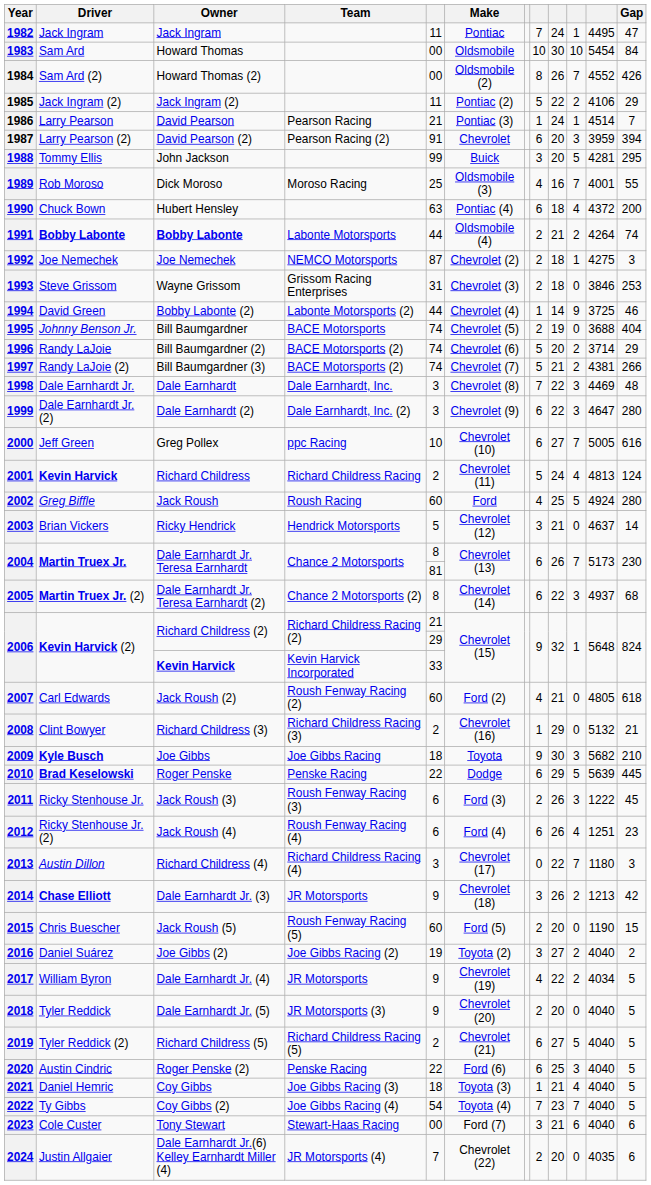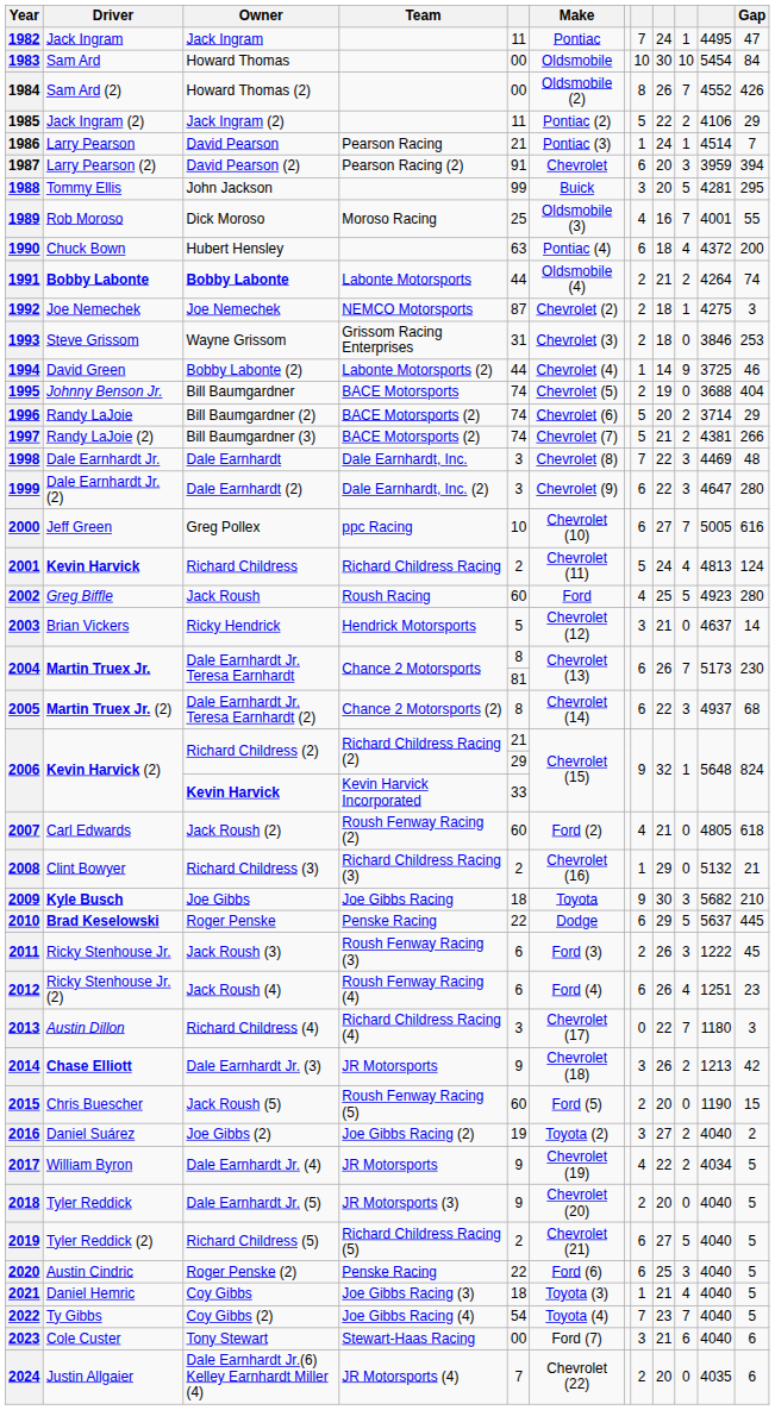 <table class="wikitable sortable">
 <tr>
 <th>Year</th>
 <th>Driver</th>
 <th>Owner</th>
 <th>Team</th>
 <th></th>
 <th>Make</th>
 <th></th>
 <th></th>
 <th></th>
 <th></th>
 <th></th>
 <th>Gap</th>
 </tr>
 <tr>
 <th align="center"><a href='#'>1982</a></th>
 <td><a href='#'>Jack Ingram</a></td>
 <td><a href='#'>Jack Ingram</a></td>
 <td></td>
 <td align="center">11</td>
 <td align="center"><a href='#'>Pontiac</a></td>
 <td align="center"></td>
 <td align="center">7</td>
 <td align="center">24</td>
 <td align="center">1</td>
 <td align="center">4495</td>
 <td align="center">47</td>
 </tr>
 <tr>
 <th align="center"><a href='#'>1983</a></th>
 <td><a href='#'>Sam Ard</a></td>
 <td>Howard Thomas</td>
 <td></td>
 <td align="center">00</td>
 <td align="center"><a href='#'>Oldsmobile</a></td>
 <td align="center"></td>
 <td align="center">10</td>
 <td align="center">30</td>
 <td align="center">10</td>
 <td align="center">5454</td>
 <td align="center">84</td>
 </tr>
 <tr>
 <th align="center">1984</th>
 <td><a href='#'>Sam Ard</a> (2)</td>
 <td>Howard Thomas (2)</td>
 <td></td>
 <td align="center">00</td>
 <td align="center"><a href='#'>Oldsmobile</a> (2)</td>
 <td align="center"></td>
 <td align="center">8</td>
 <td align="center">26</td>
 <td align="center">7</td>
 <td align="center">4552</td>
 <td align="center">426</td>
 </tr>
 <tr>
 <th align="center">1985</th>
 <td><a href='#'>Jack Ingram</a> (2)</td>
 <td><a href='#'>Jack Ingram</a> (2)</td>
 <td></td>
 <td align="center">11</td>
 <td align="center"><a href='#'>Pontiac</a> (2)</td>
 <td align="center"></td>
 <td align="center">5</td>
 <td align="center">22</td>
 <td align="center">2</td>
 <td align="center">4106</td>
 <td align="center">29</td>
 </tr>
 <tr>
 <th align="center">1986</th>
 <td><a href='#'>Larry Pearson</a></td>
 <td><a href='#'>David Pearson</a></td>
 <td>Pearson Racing</td>
 <td align="center">21</td>
 <td align="center"><a href='#'>Pontiac</a> (3)</td>
 <td align="center"></td>
 <td align="center">1</td>
 <td align="center">24</td>
 <td align="center">1</td>
 <td align="center">4514</td>
 <td align="center">7</td>
 </tr>
 <tr>
 <th align="center">1987</th>
 <td><a href='#'>Larry Pearson</a> (2)</td>
 <td><a href='#'>David Pearson</a> (2)</td>
 <td>Pearson Racing  (2)</td>
 <td align="center">91</td>
 <td align="center"><a href='#'>Chevrolet</a></td>
 <td align="center"></td>
 <td align="center">6</td>
 <td align="center">20</td>
 <td align="center">3</td>
 <td align="center">3959</td>
 <td align="center">394</td>
 </tr>
 <tr>
 <th align="center"><a href='#'>1988</a></th>
 <td><a href='#'>Tommy Ellis</a></td>
 <td>John Jackson</td>
 <td></td>
 <td align="center">99</td>
 <td align="center"><a href='#'>Buick</a></td>
 <td align="center"></td>
 <td align="center">3</td>
 <td align="center">20</td>
 <td align="center">5</td>
 <td align="center">4281</td>
 <td align="center">295</td>
 </tr>
 <tr>
 <th align="center"><a href='#'>1989</a></th>
 <td><a href='#'>Rob Moroso</a></td>
 <td>Dick Moroso</td>
 <td>Moroso Racing</td>
 <td align="center">25</td>
 <td align="center"><a href='#'>Oldsmobile</a> (3)</td>
 <td align="center"></td>
 <td align="center">4</td>
 <td align="center">16</td>
 <td align="center">7</td>
 <td align="center">4001</td>
 <td align="center">55</td>
 </tr>
 <tr>
 <th align="center"><a href='#'>1990</a></th>
 <td><a href='#'>Chuck Bown</a></td>
 <td>Hubert Hensley</td>
 <td></td>
 <td align="center">63</td>
 <td align="center"><a href='#'>Pontiac</a>  (4)</td>
 <td align="center"></td>
 <td align="center">6</td>
 <td align="center">18</td>
 <td align="center">4</td>
 <td align="center">4372</td>
 <td align="center">200</td>
 </tr>
 <tr>
 <th align="center"><a href='#'>1991</a></th>
 <td><strong><a href='#'>Bobby Labonte</a></strong></td>
 <td><strong><a href='#'>Bobby Labonte</a></strong></td>
 <td><a href='#'>Labonte Motorsports</a></td>
 <td align="center">44</td>
 <td align="center"><a href='#'>Oldsmobile</a> (4)</td>
 <td align="center"></td>
 <td align="center">2</td>
 <td align="center">21</td>
 <td align="center">2</td>
 <td align="center">4264</td>
 <td align="center">74</td>
 </tr>
 <tr>
 <th align="center"><a href='#'>1992</a></th>
 <td><a href='#'>Joe Nemechek</a></td>
 <td><a href='#'>Joe Nemechek</a></td>
 <td><a href='#'>NEMCO Motorsports</a></td>
 <td align="center">87</td>
 <td align="center"><a href='#'>Chevrolet</a> (2)</td>
 <td align="center"></td>
 <td align="center">2</td>
 <td align="center">18</td>
 <td align="center">1</td>
 <td align="center">4275</td>
 <td align="center">3</td>
 </tr>
 <tr>
 <th align="center"><a href='#'>1993</a></th>
 <td><a href='#'>Steve Grissom</a></td>
 <td>Wayne Grissom</td>
 <td>Grissom Racing Enterprises</td>
 <td align="center">31</td>
 <td align="center"><a href='#'>Chevrolet</a> (3)</td>
 <td align="center"></td>
 <td align="center">2</td>
 <td align="center">18</td>
 <td align="center">0</td>
 <td align="center">3846</td>
 <td align="center">253</td>
 </tr>
 <tr>
 <th align="center"><a href='#'>1994</a></th>
 <td><a href='#'>David Green</a></td>
 <td><a href='#'>Bobby Labonte</a> (2)</td>
 <td><a href='#'>Labonte Motorsports</a>  (2)</td>
 <td align="center">44</td>
 <td align="center"><a href='#'>Chevrolet</a> (4)</td>
 <td align="center"></td>
 <td align="center">1</td>
 <td align="center">14</td>
 <td align="center">9</td>
 <td align="center">3725</td>
 <td align="center">46</td>
 </tr>
 <tr>
 <th align="center"><a href='#'>1995</a></th>
 <td><em><a href='#'>Johnny Benson Jr.</a></em></td>
 <td>Bill Baumgardner</td>
 <td><a href='#'>BACE Motorsports</a></td>
 <td align="center">74</td>
 <td align="center"><a href='#'>Chevrolet</a> (5)</td>
 <td align="center"></td>
 <td align="center">2</td>
 <td align="center">19</td>
 <td align="center">0</td>
 <td align="center">3688</td>
 <td align="center">404</td>
 </tr>
 <tr>
 <th align="center"><a href='#'>1996</a></th>
 <td><a href='#'>Randy LaJoie</a></td>
 <td>Bill Baumgardner (2)</td>
 <td><a href='#'>BACE Motorsports</a> (2)</td>
 <td align="center">74</td>
 <td align="center"><a href='#'>Chevrolet</a> (6)</td>
 <td align="center"></td>
 <td align="center">5</td>
 <td align="center">20</td>
 <td align="center">2</td>
 <td align="center">3714</td>
 <td align="center">29</td>
 </tr>
 <tr>
 <th align="center"><a href='#'>1997</a></th>
 <td><a href='#'>Randy LaJoie</a> (2)</td>
 <td>Bill Baumgardner  (3)</td>
 <td><a href='#'>BACE Motorsports</a> (2)</td>
 <td align="center">74</td>
 <td align="center"><a href='#'>Chevrolet</a> (7)</td>
 <td align="center"></td>
 <td align="center">5</td>
 <td align="center">21</td>
 <td align="center">2</td>
 <td align="center">4381</td>
 <td align="center">266</td>
 </tr>
 <tr>
 <th align="center"><a href='#'>1998</a></th>
 <td><a href='#'>Dale Earnhardt Jr.</a></td>
 <td><a href='#'>Dale Earnhardt</a></td>
 <td><a href='#'>Dale Earnhardt, Inc.</a></td>
 <td align="center">3</td>
 <td align="center"><a href='#'>Chevrolet</a> (8)</td>
 <td align="center"></td>
 <td align="center">7</td>
 <td align="center">22</td>
 <td align="center">3</td>
 <td align="center">4469</td>
 <td align="center">48</td>
 </tr>
 <tr>
 <th align="center"><a href='#'>1999</a></th>
 <td><a href='#'>Dale Earnhardt Jr.</a> (2)</td>
 <td><a href='#'>Dale Earnhardt</a> (2)</td>
 <td><a href='#'>Dale Earnhardt, Inc.</a> (2)</td>
 <td align="center">3</td>
 <td align="center"><a href='#'>Chevrolet</a> (9)</td>
 <td align="center"></td>
 <td align="center">6</td>
 <td align="center">22</td>
 <td align="center">3</td>
 <td align="center">4647</td>
 <td align="center">280</td>
 </tr>
 <tr>
 <th align="center"><a href='#'>2000</a></th>
 <td><a href='#'>Jeff Green</a></td>
 <td>Greg Pollex</td>
 <td><a href='#'>ppc Racing</a></td>
 <td align="center">10</td>
 <td align="center"><a href='#'>Chevrolet</a> (10)</td>
 <td align="center"></td>
 <td align="center">6</td>
 <td align="center">27</td>
 <td align="center">7</td>
 <td align="center">5005</td>
 <td align="center">616</td>
 </tr>
 <tr>
 <th align="center"><a href='#'>2001</a></th>
 <td><strong><a href='#'>Kevin Harvick</a></strong></td>
 <td><a href='#'>Richard Childress</a></td>
 <td><a href='#'>Richard Childress Racing</a></td>
 <td align="center">2</td>
 <td align="center"><a href='#'>Chevrolet</a> (11)</td>
 <td align="center"></td>
 <td align="center">5</td>
 <td align="center">24</td>
 <td align="center">4</td>
 <td align="center">4813</td>
 <td align="center">124</td>
 </tr>
 <tr>
 <th align="center"><a href='#'>2002</a></th>
 <td><em><a href='#'>Greg Biffle</a></em></td>
 <td><a href='#'>Jack Roush</a></td>
 <td><a href='#'>Roush Racing</a></td>
 <td align="center">60</td>
 <td align="center"><a href='#'>Ford</a></td>
 <td align="center"></td>
 <td align="center">4</td>
 <td align="center">25</td>
 <td align="center">5</td>
-<td align="center">4924</td>
+<td align="center">4923</td>
 <td align="center">280</td>
 </tr>
 <tr>
 <th align="center"><a href='#'>2003</a></th>
 <td><a href='#'>Brian Vickers</a></td>
 <td><a href='#'>Ricky Hendrick</a></td>
 <td><a href='#'>Hendrick Motorsports</a></td>
 <td align="center">5</td>
 <td align="center"><a href='#'>Chevrolet</a> (12)</td>
 <td align="center"></td>
 <td align="center">3</td>
 <td align="center">21</td>
 <td align="center">0</td>
 <td align="center">4637</td>
 <td align="center">14</td>
 </tr>
 <tr>
 <th rowspan=2><a href='#'>2004</a></th>
 <td rowspan=2><strong><a href='#'>Martin Truex Jr.</a></strong></td>
 <td rowspan=2><a href='#'>Dale Earnhardt Jr.</a><br><a href='#'>Teresa Earnhardt</a></td>
 <td rowspan=2><a href='#'>Chance 2 Motorsports</a></td>
 <td align="center">8</td>
 <td align="center" rowspan=2><a href='#'>Chevrolet</a> (13)</td>
 <td align="center" rowspan=2></td>
 <td align="center" rowspan=2>6</td>
 <td align="center" rowspan=2>26</td>
 <td align="center" rowspan=2>7</td>
 <td align="center" rowspan=2>5173</td>
 <td align="center" rowspan=2>230</td>
 </tr>
 <tr>
 <td align="center">81</td>
 </tr>
 <tr>
 <th align="center"><a href='#'>2005</a></th>
 <td><strong><a href='#'>Martin Truex Jr.</a></strong> (2)</td>
 <td><a href='#'>Dale Earnhardt Jr.</a>  <br><a href='#'>Teresa Earnhardt</a> (2)</td>
 <td><a href='#'>Chance 2 Motorsports</a> (2)</td>
 <td align="center">8</td>
 <td align="center"><a href='#'>Chevrolet</a> (14)</td>
 <td align="center"></td>
 <td align="center">6</td>
 <td align="center">22</td>
 <td align="center">3</td>
 <td align="center">4937</td>
 <td align="center">68</td>
 </tr>
 <tr>
 <th rowspan=3><a href='#'>2006</a></th>
 <td rowspan=3><strong><a href='#'>Kevin Harvick</a></strong> (2)</td>
 <td rowspan=2><a href='#'>Richard Childress</a> (2)</td>
 <td rowspan=2><a href='#'>Richard Childress Racing</a> (2)</td>
 <td align="center">21</td>
 <td align="center" rowspan="3"><a href='#'>Chevrolet</a> (15)</td>
 <td align="center" rowspan=3></td>
 <td align="center" rowspan=3>9</td>
 <td align="center" rowspan=3>32</td>
 <td align="center" rowspan=3>1</td>
 <td align="center" rowspan=3>5648</td>
 <td align="center" rowspan=3>824</td>
 </tr>
 <tr>
 <td align="center">29</td>
 </tr>
 <tr>
 <td><strong><a href='#'>Kevin Harvick</a></strong></td>
 <td><a href='#'>Kevin Harvick Incorporated</a></td>
 <td align="center">33</td>
 </tr>
 <tr>
 <th align="center"><a href='#'>2007</a></th>
 <td><a href='#'>Carl Edwards</a></td>
 <td><a href='#'>Jack Roush</a> (2)</td>
 <td><a href='#'>Roush Fenway Racing</a> (2)</td>
 <td align="center">60</td>
 <td align="center"><a href='#'>Ford</a> (2)</td>
 <td align="center"></td>
 <td align="center">4</td>
 <td align="center">21</td>
 <td align="center">0</td>
 <td align="center">4805</td>
 <td align="center">618</td>
 </tr>
 <tr>
 <th align="center"><a href='#'>2008</a></th>
 <td><a href='#'>Clint Bowyer</a></td>
 <td><a href='#'>Richard Childress</a> (3)</td>
 <td><a href='#'>Richard Childress Racing</a> (3)</td>
 <td align="center">2</td>
 <td align="center"><a href='#'>Chevrolet</a> (16)</td>
 <td align="center"></td>
 <td align="center">1</td>
 <td align="center">29</td>
 <td align="center">0</td>
 <td align="center">5132</td>
 <td align="center">21</td>
 </tr>
 <tr>
 <th align="center"><a href='#'>2009</a></th>
 <td><strong><a href='#'>Kyle Busch</a></strong></td>
 <td><a href='#'>Joe Gibbs</a></td>
 <td><a href='#'>Joe Gibbs Racing</a></td>
 <td align="center">18</td>
 <td align="center"><a href='#'>Toyota</a></td>
 <td align="center"></td>
 <td align="center">9</td>
 <td align="center">30</td>
 <td align="center">3</td>
 <td align="center">5682</td>
 <td align="center">210</td>
 </tr>
 <tr>
 <th align="center"><a href='#'>2010</a></th>
 <td><strong><a href='#'>Brad Keselowski</a></strong></td>
 <td><a href='#'>Roger Penske</a></td>
 <td><a href='#'>Penske Racing</a></td>
 <td align="center">22</td>
 <td align="center"><a href='#'>Dodge</a></td>
 <td align="center"></td>
 <td align="center">6</td>
 <td align="center">29</td>
 <td align="center">5</td>
-<td align="center">5639</td>
+<td align="center">5637</td>
 <td align="center">445</td>
 </tr>
 <tr>
 <th align="center"><a href='#'>2011</a></th>
 <td><a href='#'>Ricky Stenhouse Jr.</a></td>
 <td><a href='#'>Jack Roush</a> (3)</td>
 <td><a href='#'>Roush Fenway Racing</a> (3)</td>
 <td align="center">6</td>
 <td align="center"><a href='#'>Ford</a> (3)</td>
 <td align="center"></td>
 <td align="center">2</td>
 <td align="center">26</td>
 <td align="center">3</td>
 <td align="center">1222</td>
 <td align="center">45</td>
 </tr>
 <tr>
 <th align="center"><a href='#'>2012</a></th>
 <td><a href='#'>Ricky Stenhouse Jr.</a> (2)</td>
 <td><a href='#'>Jack Roush</a> (4)</td>
 <td><a href='#'>Roush Fenway Racing</a> (4)</td>
 <td align="center">6</td>
 <td align="center"><a href='#'>Ford</a> (4)</td>
 <td align="center"></td>
 <td align="center">6</td>
 <td align="center">26</td>
 <td align="center">4</td>
 <td align="center">1251</td>
 <td align="center">23</td>
 </tr>
 <tr>
 <th align="center"><a href='#'>2013</a></th>
 <td><em><a href='#'>Austin Dillon</a></em></td>
 <td><a href='#'>Richard Childress</a> (4)</td>
 <td><a href='#'>Richard Childress Racing</a> (4)</td>
 <td align="center">3</td>
 <td align="center"><a href='#'>Chevrolet</a> (17)</td>
 <td align="center"></td>
 <td align="center">0</td>
 <td align="center">22</td>
 <td align="center">7</td>
 <td align="center">1180</td>
 <td align="center">3</td>
 </tr>
 <tr>
 <th align="center"><a href='#'>2014</a></th>
 <td><strong><a href='#'>Chase Elliott</a></strong></td>
 <td><a href='#'>Dale Earnhardt Jr.</a> (3)</td>
 <td><a href='#'>JR Motorsports</a></td>
 <td align="center">9</td>
 <td align="center"><a href='#'>Chevrolet</a> (18)</td>
 <td align="center"></td>
 <td align="center">3</td>
 <td align="center">26</td>
 <td align="center">2</td>
 <td align="center">1213</td>
 <td align="center">42</td>
 </tr>
 <tr>
 <th align="center"><a href='#'>2015</a></th>
 <td><a href='#'>Chris Buescher</a></td>
 <td><a href='#'>Jack Roush</a>  (5)</td>
 <td><a href='#'>Roush Fenway Racing</a>  (5)</td>
 <td align="center">60</td>
 <td align="center"><a href='#'>Ford</a> (5)</td>
 <td align="center"></td>
 <td align="center">2</td>
 <td align="center">20</td>
 <td align="center">0</td>
 <td align="center">1190</td>
 <td align="center">15</td>
 </tr>
 <tr>
 <th align="center"><a href='#'>2016</a></th>
 <td><a href='#'>Daniel Suárez</a></td>
 <td><a href='#'>Joe Gibbs</a> (2)</td>
 <td><a href='#'>Joe Gibbs Racing</a> (2)</td>
 <td align="center">19</td>
 <td align="center"><a href='#'>Toyota</a> (2)</td>
 <td align="center"></td>
 <td align="center">3</td>
 <td align="center">27</td>
 <td align="center">2</td>
 <td align="center">4040</td>
 <td align="center">2</td>
 </tr>
 <tr>
 <th align="center"><a href='#'>2017</a></th>
 <td><a href='#'>William Byron</a></td>
 <td><a href='#'>Dale Earnhardt Jr.</a> (4)</td>
 <td><a href='#'>JR Motorsports</a></td>
 <td align="center">9</td>
 <td align="center"><a href='#'>Chevrolet</a> (19)</td>
 <td align="center"></td>
 <td align="center">4</td>
 <td align="center">22</td>
 <td align="center">2</td>
 <td align="center">4034</td>
 <td align="center">5</td>
 </tr>
 <tr>
 <th align="center"><a href='#'>2018</a></th>
 <td><a href='#'>Tyler Reddick</a></td>
 <td><a href='#'>Dale Earnhardt Jr.</a> (5)</td>
 <td><a href='#'>JR Motorsports</a> (3)</td>
 <td align="center">9</td>
 <td align="center"><a href='#'>Chevrolet</a> (20)</td>
 <td align="center"></td>
 <td align="center">2</td>
 <td align="center">20</td>
 <td align="center">0</td>
 <td align="center">4040</td>
 <td align="center">5</td>
 </tr>
 <tr>
 <th align="center"><a href='#'>2019</a></th>
 <td><a href='#'>Tyler Reddick</a> (2)</td>
 <td><a href='#'>Richard Childress</a>  (5)</td>
 <td><a href='#'>Richard Childress Racing</a> (5)</td>
 <td align="center">2</td>
 <td align="center"><a href='#'>Chevrolet</a> (21)</td>
 <td align="center"></td>
 <td align="center">6</td>
 <td align="center">27</td>
 <td align="center">5</td>
 <td align="center">4040</td>
 <td align="center">5</td>
 </tr>
 <tr>
 <th align="center"><a href='#'>2020</a></th>
 <td><a href='#'>Austin Cindric</a></td>
 <td><a href='#'>Roger Penske</a> (2)</td>
 <td><a href='#'>Penske Racing</a></td>
 <td align="center">22</td>
 <td align="center"><a href='#'>Ford</a> (6)</td>
 <td align="center"></td>
 <td align="center">6</td>
 <td align="center">25</td>
 <td align="center">3</td>
 <td align="center">4040</td>
 <td align="center">5</td>
 </tr>
 <tr>
 <th align="center"><a href='#'>2021</a></th>
 <td><a href='#'>Daniel Hemric</a></td>
 <td><a href='#'>Coy Gibbs</a></td>
 <td><a href='#'>Joe Gibbs Racing</a> (3)</td>
 <td align="center">18</td>
 <td align="center"><a href='#'>Toyota</a> (3)</td>
 <td align="center"></td>
 <td align="center">1</td>
 <td align="center">21</td>
 <td align="center">4</td>
 <td align="center">4040</td>
 <td align="center">5</td>
 </tr>
 <tr>
 <th align="center"><a href='#'>2022</a></th>
 <td><a href='#'>Ty Gibbs</a></td>
 <td><a href='#'>Coy Gibbs</a> (2)</td>
 <td><a href='#'>Joe Gibbs Racing</a> (4)</td>
 <td align="center">54</td>
 <td align="center"><a href='#'>Toyota</a> (4)</td>
 <td align="center"></td>
 <td align="center">7</td>
 <td align="center">23</td>
 <td align="center">7</td>
 <td align="center">4040</td>
 <td align="center">5</td>
 </tr>
 <tr>
 <th align="center"><a href='#'>2023</a></th>
 <td><a href='#'>Cole Custer</a></td>
 <td><a href='#'>Tony Stewart</a></td>
 <td><a href='#'>Stewart-Haas Racing</a></td>
 <td align="center">00</td>
 <td align="center">Ford (7)</td>
 <td align="center"></td>
 <td align="center">3</td>
 <td align="center">21</td>
 <td align="center">6</td>
 <td align="center">4040</td>
 <td align="center">6</td>
 </tr>
 <tr>
 <th align="center"><a href='#'>2024</a></th>
 <td><a href='#'>Justin Allgaier</a></td>
 <td><a href='#'>Dale Earnhardt Jr.</a>(6)  <br><a href='#'>Kelley Earnhardt Miller</a> (4)</td>
 <td><a href='#'>JR Motorsports</a> (4)</td>
 <td align="center">7</td>
 <td align="center">Chevrolet (22)</td>
 <td align="center"></td>
 <td align="center">2</td>
 <td align="center">20</td>
 <td align="center">0</td>
 <td align="center">4035</td>
 <td align="center">6</td>
 </tr>
 </table>
